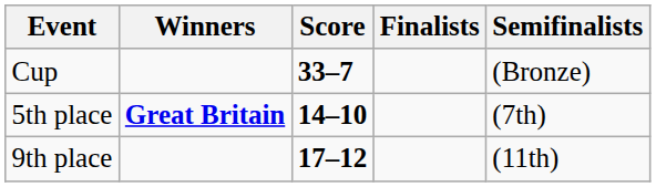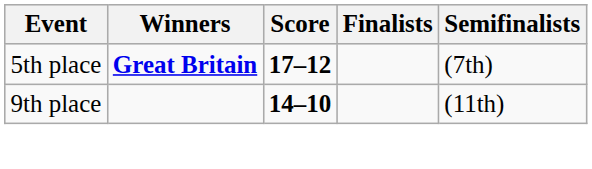 <table class="wikitable">
 <tr>
 <th>Event</th>
 <th>Winners</th>
 <th>Score</th>
 <th>Finalists</th>
 <th>Semifinalists</th>
 </tr>
 <tr>
-<td>Cup</td>
-<td><strong></strong></td>
-<td><strong>33–7</strong></td>
-<td></td>
-<td> (Bronze)<br></td>
-</tr>
-<tr>
 <td>5th place</td>
 <td><strong> <a href='#'>Great Britain</a></strong></td>
-<td><strong>14–10</strong></td>
+<td><strong>17–12</strong></td>
 <td></td>
 <td> (7th)<br></td>
 </tr>
 <tr>
 <td>9th place</td>
 <td><strong></strong></td>
-<td><strong>17–12</strong></td>
+<td><strong>14–10</strong></td>
 <td></td>
 <td> (11th)<br></td>
 </tr>
 </table>
